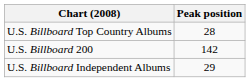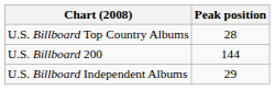 <table class="wikitable">
 <tr>
 <th>Chart (2008)</th>
 <th>Peak position</th>
 </tr>
 <tr>
 <td>U.S. <em>Billboard</em> Top Country Albums</td>
 <td align="center">28</td>
 </tr>
 <tr>
 <td>U.S. <em>Billboard</em> 200</td>
-<td align="center">142</td>
+<td align="center">144</td>
 </tr>
 <tr>
 <td>U.S. <em>Billboard</em> Independent Albums</td>
 <td align="center">29</td>
 </tr>
 </table>
